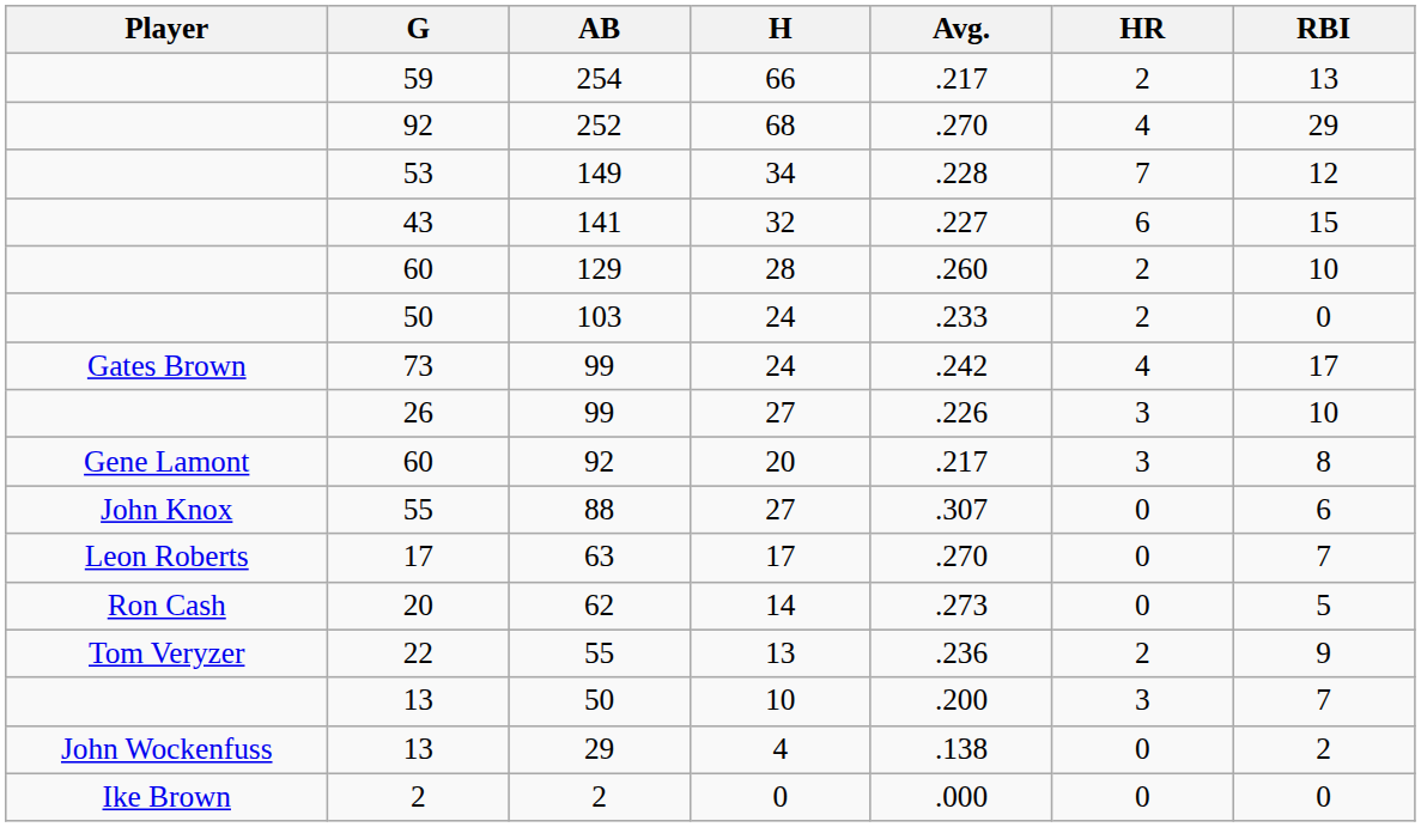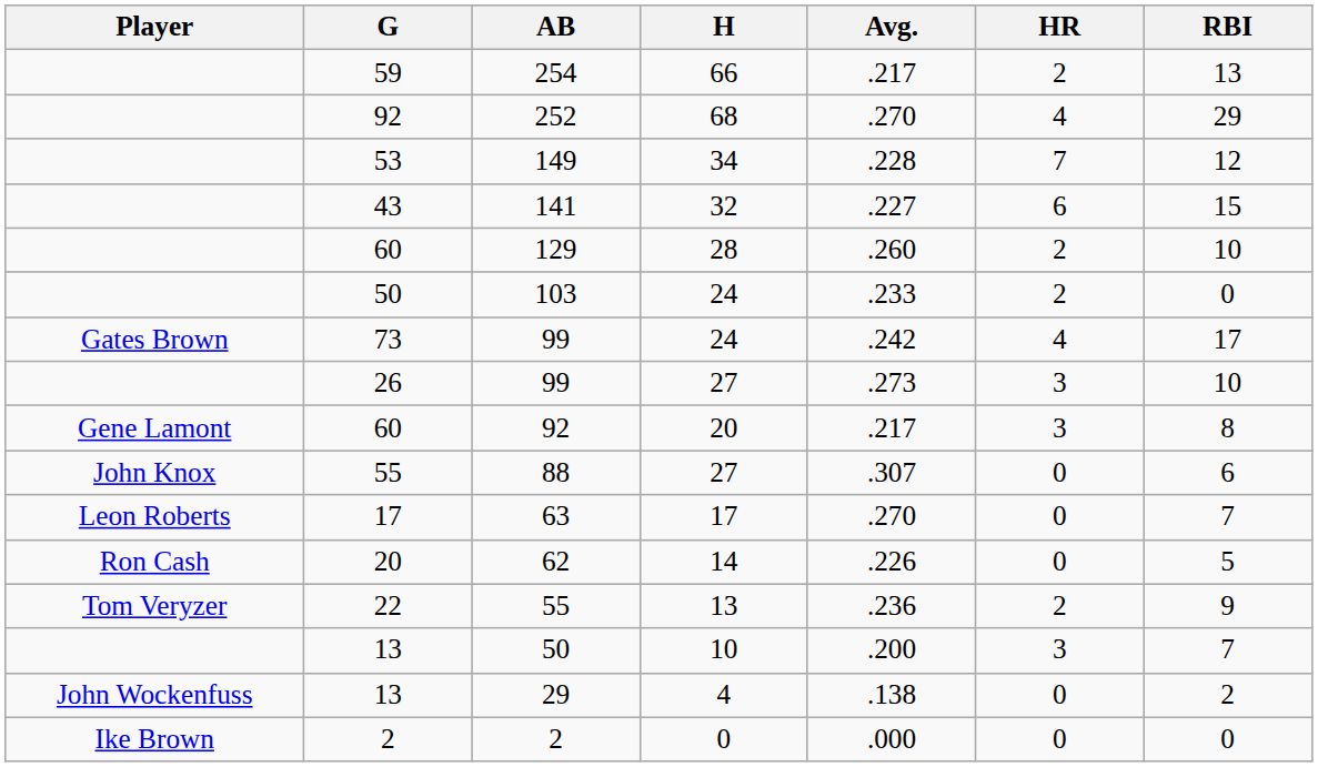 <table class="wikitable sortable">
 <tr>
 <th bgcolor="#DDDDFF" width="16%">Player</th>
 <th bgcolor="#DDDDFF" width="9%">G</th>
 <th bgcolor="#DDDDFF" width="9%">AB</th>
 <th bgcolor="#DDDDFF" width="9%">H</th>
 <th bgcolor="#DDDDFF" width="9%">Avg.</th>
 <th bgcolor="#DDDDFF" width="9%">HR</th>
 <th bgcolor="#DDDDFF" width="9%">RBI</th>
 </tr>
 <tr align="center">
 <td></td>
 <td>59</td>
 <td>254</td>
 <td>66</td>
 <td>.217</td>
 <td>2</td>
 <td>13</td>
 </tr>
 <tr align="center">
 <td></td>
 <td>92</td>
 <td>252</td>
 <td>68</td>
 <td>.270</td>
 <td>4</td>
 <td>29</td>
 </tr>
 <tr align="center">
 <td></td>
 <td>53</td>
 <td>149</td>
 <td>34</td>
 <td>.228</td>
 <td>7</td>
 <td>12</td>
 </tr>
 <tr align="center">
 <td></td>
 <td>43</td>
 <td>141</td>
 <td>32</td>
 <td>.227</td>
 <td>6</td>
 <td>15</td>
 </tr>
 <tr align="center">
 <td></td>
 <td>60</td>
 <td>129</td>
 <td>28</td>
 <td>.260</td>
 <td>2</td>
 <td>10</td>
 </tr>
 <tr align="center">
 <td></td>
 <td>50</td>
 <td>103</td>
 <td>24</td>
 <td>.233</td>
 <td>2</td>
 <td>0</td>
 </tr>
 <tr align="center">
 <td><a href='#'>Gates Brown</a></td>
 <td>73</td>
 <td>99</td>
 <td>24</td>
 <td>.242</td>
 <td>4</td>
 <td>17</td>
 </tr>
 <tr align=center>
 <td></td>
 <td>26</td>
 <td>99</td>
 <td>27</td>
-<td>.226</td>
+<td>.273</td>
 <td>3</td>
 <td>10</td>
 </tr>
 <tr align="center">
 <td><a href='#'>Gene Lamont</a></td>
 <td>60</td>
 <td>92</td>
 <td>20</td>
 <td>.217</td>
 <td>3</td>
 <td>8</td>
 </tr>
 <tr align=center>
 <td><a href='#'>John Knox</a></td>
 <td>55</td>
 <td>88</td>
 <td>27</td>
 <td>.307</td>
 <td>0</td>
 <td>6</td>
 </tr>
 <tr align=center>
 <td><a href='#'>Leon Roberts</a></td>
 <td>17</td>
 <td>63</td>
 <td>17</td>
 <td>.270</td>
 <td>0</td>
 <td>7</td>
 </tr>
 <tr align=center>
 <td><a href='#'>Ron Cash</a></td>
 <td>20</td>
 <td>62</td>
 <td>14</td>
-<td>.273</td>
+<td>.226</td>
 <td>0</td>
 <td>5</td>
 </tr>
 <tr align=center>
 <td><a href='#'>Tom Veryzer</a></td>
 <td>22</td>
 <td>55</td>
 <td>13</td>
 <td>.236</td>
 <td>2</td>
 <td>9</td>
 </tr>
 <tr align=center>
 <td></td>
 <td>13</td>
 <td>50</td>
 <td>10</td>
 <td>.200</td>
 <td>3</td>
 <td>7</td>
 </tr>
 <tr align="center">
 <td><a href='#'>John Wockenfuss</a></td>
 <td>13</td>
 <td>29</td>
 <td>4</td>
 <td>.138</td>
 <td>0</td>
 <td>2</td>
 </tr>
 <tr align=center>
 <td><a href='#'>Ike Brown</a></td>
 <td>2</td>
 <td>2</td>
 <td>0</td>
 <td>.000</td>
 <td>0</td>
 <td>0</td>
 </tr>
 </table>
